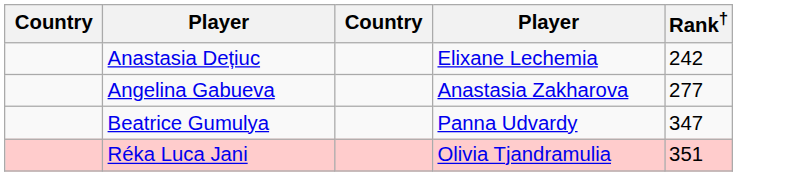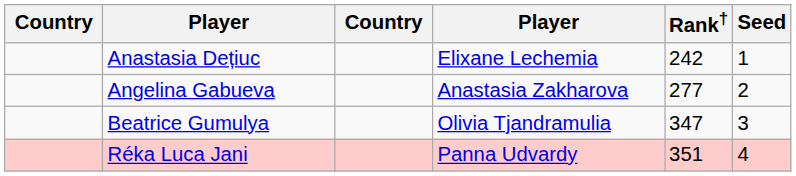 <table class="sortable wikitable nowrap">
 <tr>
 <th width="70">Country</th>
 <th width="175">Player</th>
 <th width="70">Country</th>
 <th width="175">Player</th>
 <th>Rank<sup>†</sup></th>
+<th>Seed</th>
 </tr>
 <tr>
 <td></td>
 <td><a href='#'>Anastasia Dețiuc</a></td>
 <td></td>
 <td><a href='#'>Elixane Lechemia</a></td>
 <td>242</td>
+<td>1</td>
 </tr>
 <tr>
 <td></td>
 <td><a href='#'>Angelina Gabueva</a></td>
 <td></td>
 <td><a href='#'>Anastasia Zakharova</a></td>
 <td>277</td>
+<td>2</td>
 </tr>
 <tr>
 <td></td>
 <td><a href='#'>Beatrice Gumulya</a></td>
 <td></td>
-<td><a href='#'>Panna Udvardy</a></td>
+<td><a href='#'>Olivia Tjandramulia</a></td>
 <td>347</td>
+<td>3</td>
 </tr>
 <tr style="background:#fcc;">
 <td></td>
 <td><a href='#'>Réka Luca Jani</a></td>
 <td></td>
-<td><a href='#'>Olivia Tjandramulia</a></td>
+<td><a href='#'>Panna Udvardy</a></td>
 <td>351</td>
+<td>4</td>
 </tr>
 </table>
